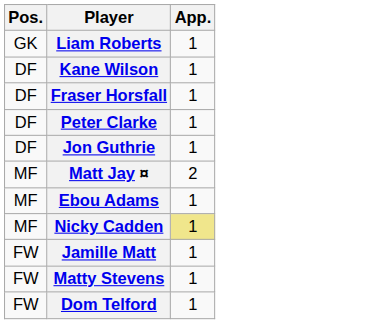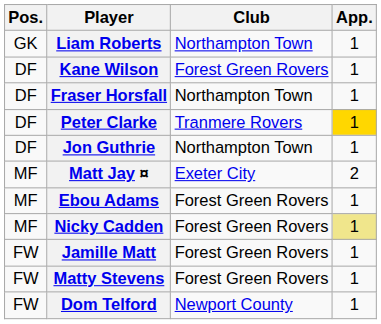 <table class="wikitable plainrowheaders" style="text-align: left">
 <tr>
 <th scope="col">Pos.</th>
 <th scope="col">Player</th>
+<th scope="col">Club</th>
 <th scope="col">App.</th>
 </tr>
 <tr>
 <td style="text-align:center">GK</td>
 <th scope="row"><a href='#'>Liam Roberts</a></th>
+<td><a href='#'>Northampton Town</a></td>
 <td style="text-align:center">1</td>
 </tr>
 <tr>
 <td style="text-align:center">DF</td>
 <th scope="row"><a href='#'>Kane Wilson</a></th>
+<td><a href='#'>Forest Green Rovers</a></td>
 <td style="text-align:center">1</td>
 </tr>
 <tr>
 <td style="text-align:center">DF</td>
 <th scope="row"><a href='#'>Fraser Horsfall</a></th>
+<td>Northampton Town</td>
 <td style="text-align:center">1</td>
 </tr>
 <tr>
 <td style="text-align:center">DF</td>
 <th scope="row"><a href='#'>Peter Clarke</a></th>
-<td style="text-align:center">1</td>
+<td><a href='#'>Tranmere Rovers</a></td>
+<td style="background: gold; text-align:center">1</td>
 </tr>
 <tr>
 <td style="text-align:center">DF</td>
 <th scope="row"><a href='#'>Jon Guthrie</a></th>
+<td>Northampton Town</td>
 <td style="text-align:center">1</td>
 </tr>
 <tr>
 <td style="text-align:center">MF</td>
 <th scope="row"><a href='#'>Matt Jay</a> ¤</th>
+<td><a href='#'>Exeter City</a></td>
 <td style="text-align:center">2</td>
 </tr>
 <tr>
 <td style="text-align:center">MF</td>
 <th scope="row"><a href='#'>Ebou Adams</a></th>
+<td>Forest Green Rovers</td>
 <td style="text-align:center">1</td>
 </tr>
 <tr>
 <td style="text-align:center">MF</td>
 <th scope="row"><a href='#'>Nicky Cadden</a></th>
+<td>Forest Green Rovers</td>
 <td style="background: khaki; text-align:center">1</td>
 </tr>
 <tr>
 <td style="text-align:center">FW</td>
 <th scope="row"><a href='#'>Jamille Matt</a></th>
+<td>Forest Green Rovers</td>
 <td style="text-align:center">1</td>
 </tr>
 <tr>
 <td style="text-align:center">FW</td>
 <th scope="row"><a href='#'>Matty Stevens</a></th>
+<td>Forest Green Rovers</td>
 <td style="text-align:center">1</td>
 </tr>
 <tr>
 <td style="text-align:center">FW</td>
 <th scope="row"><a href='#'>Dom Telford</a></th>
+<td><a href='#'>Newport County</a></td>
 <td style="text-align:center">1</td>
 </tr>
 </table>
